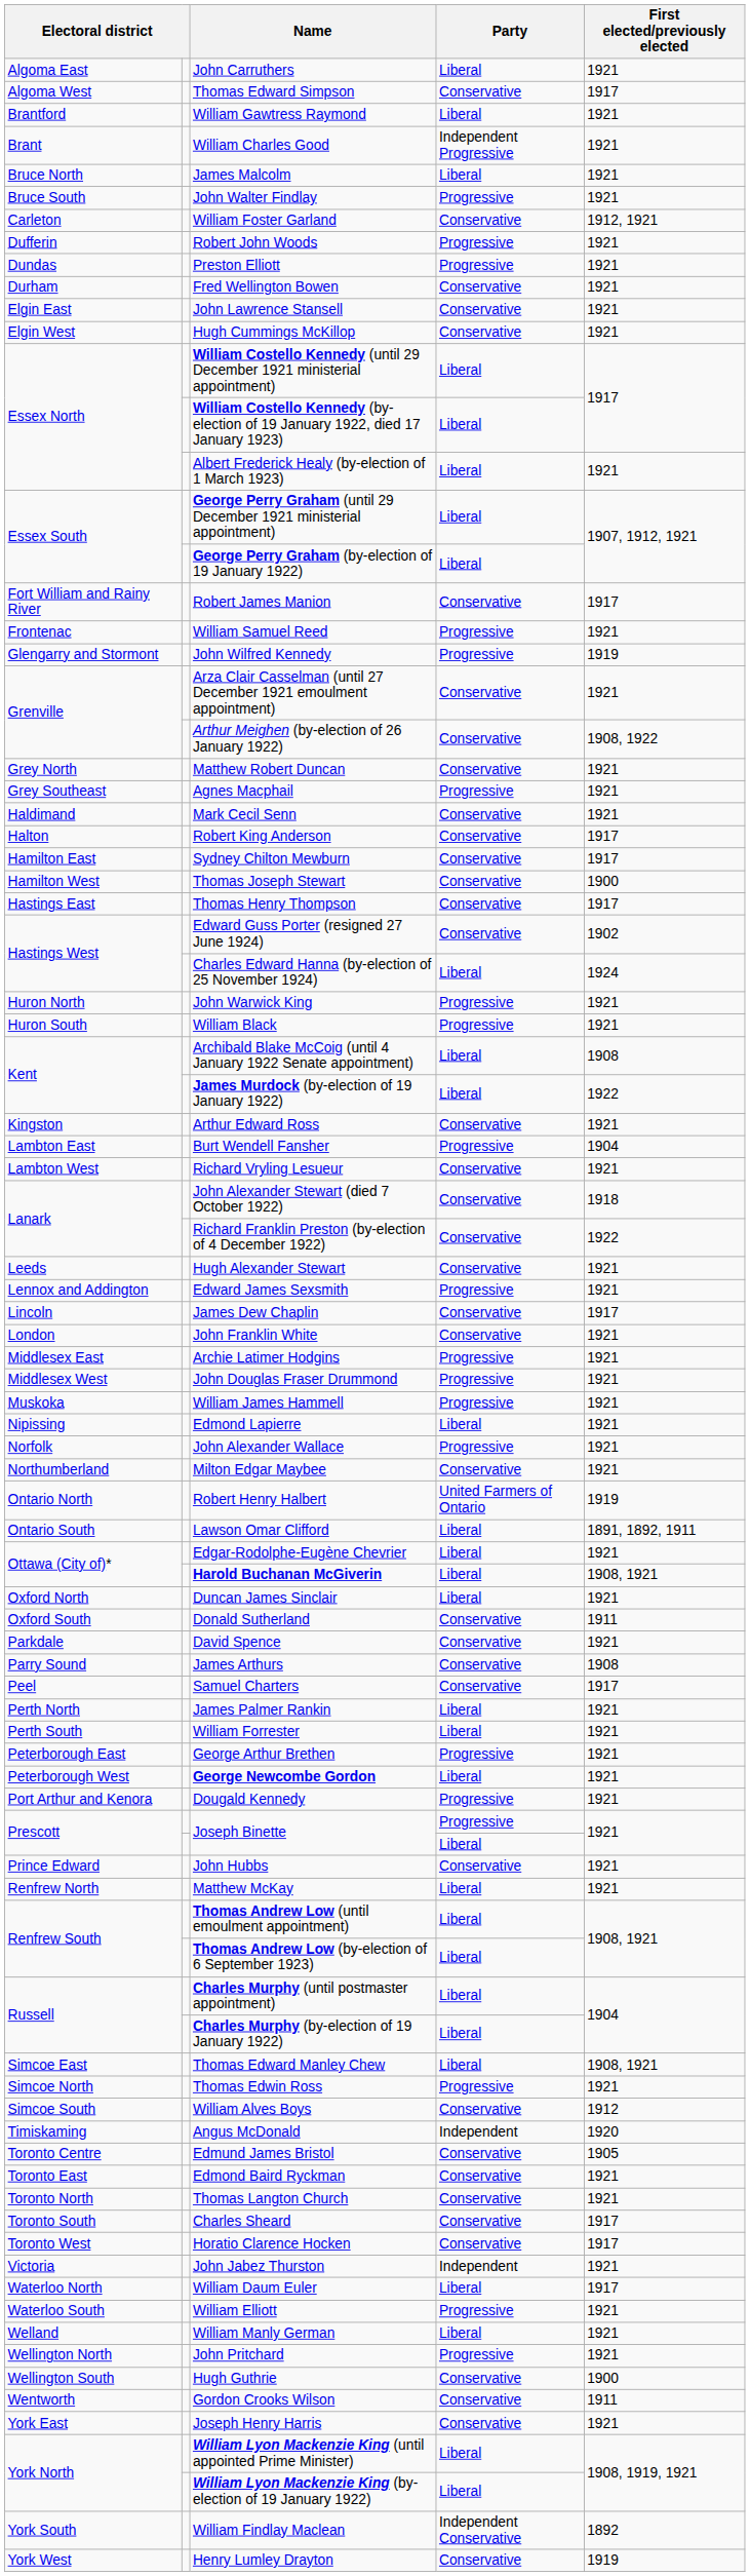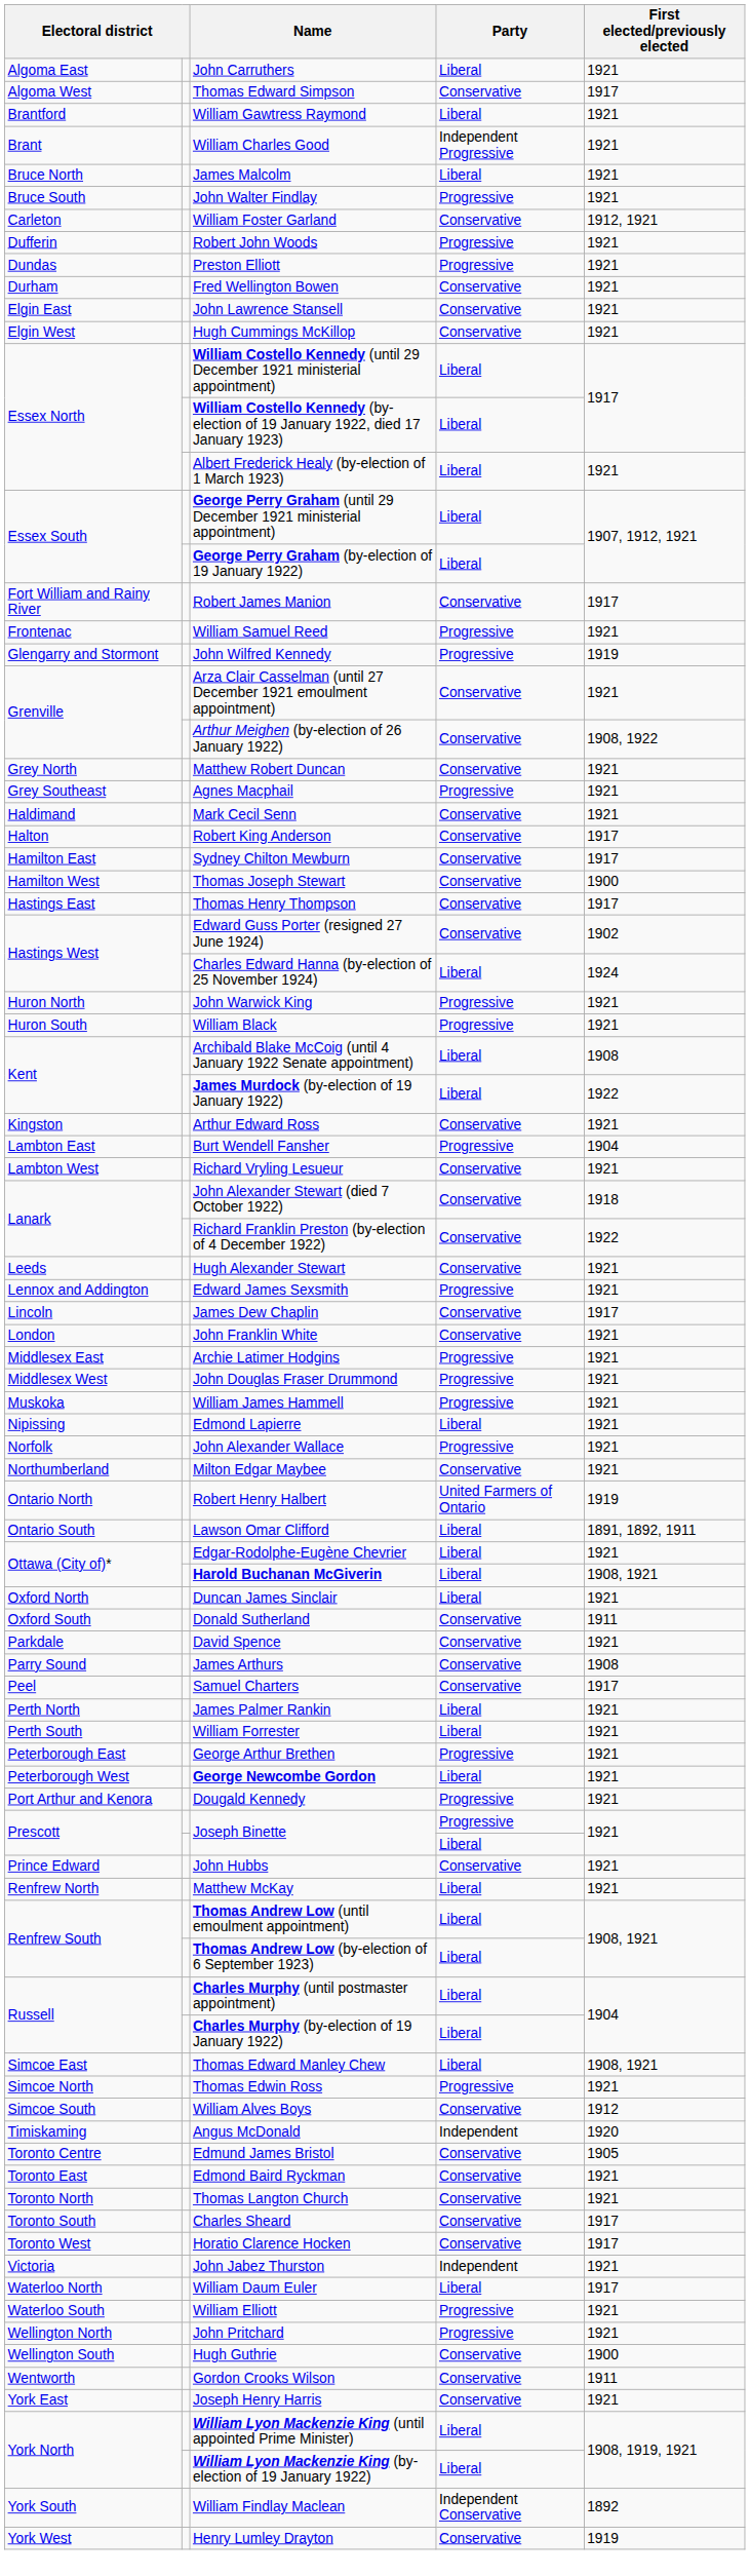 <table class="wikitable" width=95%>
 <tr>
 <th colspan=2 width=25%>Electoral district</th>
 <th>Name</th>
 <th width=20%>Party</th>
 <th>First elected/previously elected</th>
 </tr>
 <tr>
 <td width=24%><a href='#'>Algoma East</a></td>
 <td></td>
 <td><a href='#'>John Carruthers</a></td>
 <td><a href='#'>Liberal</a></td>
 <td>1921</td>
 </tr>
 <tr>
 <td><a href='#'>Algoma West</a></td>
 <td></td>
 <td><a href='#'>Thomas Edward Simpson</a></td>
 <td><a href='#'>Conservative</a></td>
 <td>1917</td>
 </tr>
 <tr>
 <td><a href='#'>Brantford</a></td>
 <td></td>
 <td><a href='#'>William Gawtress Raymond</a></td>
 <td><a href='#'>Liberal</a></td>
 <td>1921</td>
 </tr>
 <tr>
 <td><a href='#'>Brant</a></td>
 <td></td>
 <td><a href='#'>William Charles Good</a></td>
 <td>Independent <a href='#'>Progressive</a></td>
 <td>1921</td>
 </tr>
 <tr>
 <td><a href='#'>Bruce North</a></td>
 <td></td>
 <td><a href='#'>James Malcolm</a></td>
 <td><a href='#'>Liberal</a></td>
 <td>1921</td>
 </tr>
 <tr>
 <td><a href='#'>Bruce South</a></td>
 <td></td>
 <td><a href='#'>John Walter Findlay</a></td>
 <td><a href='#'>Progressive</a></td>
 <td>1921</td>
 </tr>
 <tr>
 <td><a href='#'>Carleton</a></td>
 <td></td>
 <td><a href='#'>William Foster Garland</a></td>
 <td><a href='#'>Conservative</a></td>
 <td>1912, 1921</td>
 </tr>
 <tr>
 <td><a href='#'>Dufferin</a></td>
 <td></td>
 <td><a href='#'>Robert John Woods</a></td>
 <td><a href='#'>Progressive</a></td>
 <td>1921</td>
 </tr>
 <tr>
 <td><a href='#'>Dundas</a></td>
 <td></td>
 <td><a href='#'>Preston Elliott</a></td>
 <td><a href='#'>Progressive</a></td>
 <td>1921</td>
 </tr>
 <tr>
 <td><a href='#'>Durham</a></td>
 <td></td>
 <td><a href='#'>Fred Wellington Bowen</a></td>
 <td><a href='#'>Conservative</a></td>
 <td>1921</td>
 </tr>
 <tr>
 <td><a href='#'>Elgin East</a></td>
 <td></td>
 <td><a href='#'>John Lawrence Stansell</a></td>
 <td><a href='#'>Conservative</a></td>
 <td>1921</td>
 </tr>
 <tr>
 <td><a href='#'>Elgin West</a></td>
 <td></td>
 <td><a href='#'>Hugh Cummings McKillop</a></td>
 <td><a href='#'>Conservative</a></td>
 <td>1921</td>
 </tr>
 <tr>
 <td rowspan=3><a href='#'>Essex North</a></td>
 <td></td>
 <td><strong><a href='#'>William Costello Kennedy</a></strong> (until 29 December 1921 ministerial appointment)</td>
 <td><a href='#'>Liberal</a></td>
 <td rowspan=2>1917</td>
 </tr>
 <tr>
 <td></td>
 <td><strong><a href='#'>William Costello Kennedy</a></strong> (by-election of 19 January 1922, died 17 January 1923)</td>
 <td><a href='#'>Liberal</a></td>
 </tr>
 <tr>
 <td></td>
 <td><a href='#'>Albert Frederick Healy</a> (by-election of 1 March 1923)</td>
 <td><a href='#'>Liberal</a></td>
 <td>1921</td>
 </tr>
 <tr>
 <td rowspan=2><a href='#'>Essex South</a></td>
 <td></td>
 <td><strong><a href='#'>George Perry Graham</a></strong> (until 29 December 1921 ministerial appointment)</td>
 <td><a href='#'>Liberal</a></td>
 <td rowspan=2>1907, 1912, 1921</td>
 </tr>
 <tr>
 <td></td>
 <td><strong><a href='#'>George Perry Graham</a></strong> (by-election of 19 January 1922)</td>
 <td><a href='#'>Liberal</a></td>
 </tr>
 <tr>
 <td><a href='#'>Fort William and Rainy River</a></td>
 <td></td>
 <td><a href='#'>Robert James Manion</a></td>
 <td><a href='#'>Conservative</a></td>
 <td>1917</td>
 </tr>
 <tr>
 <td><a href='#'>Frontenac</a></td>
 <td></td>
 <td><a href='#'>William Samuel Reed</a></td>
 <td><a href='#'>Progressive</a></td>
 <td>1921</td>
 </tr>
 <tr>
 <td><a href='#'>Glengarry and Stormont</a></td>
 <td></td>
 <td><a href='#'>John Wilfred Kennedy</a></td>
 <td><a href='#'>Progressive</a></td>
 <td>1919</td>
 </tr>
 <tr>
 <td rowspan=2><a href='#'>Grenville</a></td>
 <td></td>
 <td><a href='#'>Arza Clair Casselman</a> (until 27 December 1921 emoulment appointment)</td>
 <td><a href='#'>Conservative</a></td>
 <td>1921</td>
 </tr>
 <tr>
 <td></td>
 <td><em><a href='#'>Arthur Meighen</a></em> (by-election of 26 January 1922)</td>
 <td><a href='#'>Conservative</a></td>
 <td>1908, 1922</td>
 </tr>
 <tr>
 <td><a href='#'>Grey North</a></td>
 <td></td>
 <td><a href='#'>Matthew Robert Duncan</a></td>
 <td><a href='#'>Conservative</a></td>
 <td>1921</td>
 </tr>
 <tr>
 <td><a href='#'>Grey Southeast</a></td>
 <td></td>
 <td><a href='#'>Agnes Macphail</a></td>
 <td><a href='#'>Progressive</a></td>
 <td>1921</td>
 </tr>
 <tr>
 <td><a href='#'>Haldimand</a></td>
 <td></td>
 <td><a href='#'>Mark Cecil Senn</a></td>
 <td><a href='#'>Conservative</a></td>
 <td>1921</td>
 </tr>
 <tr>
 <td><a href='#'>Halton</a></td>
 <td></td>
 <td><a href='#'>Robert King Anderson</a></td>
 <td><a href='#'>Conservative</a></td>
 <td>1917</td>
 </tr>
 <tr>
 <td><a href='#'>Hamilton East</a></td>
 <td></td>
 <td><a href='#'>Sydney Chilton Mewburn</a></td>
 <td><a href='#'>Conservative</a></td>
 <td>1917</td>
 </tr>
 <tr>
 <td><a href='#'>Hamilton West</a></td>
 <td></td>
 <td><a href='#'>Thomas Joseph Stewart</a></td>
 <td><a href='#'>Conservative</a></td>
 <td>1900</td>
 </tr>
 <tr>
 <td><a href='#'>Hastings East</a></td>
 <td></td>
 <td><a href='#'>Thomas Henry Thompson</a></td>
 <td><a href='#'>Conservative</a></td>
 <td>1917</td>
 </tr>
 <tr>
 <td rowspan=2><a href='#'>Hastings West</a></td>
 <td></td>
 <td><a href='#'>Edward Guss Porter</a> (resigned 27 June 1924)</td>
 <td><a href='#'>Conservative</a></td>
 <td>1902</td>
 </tr>
 <tr>
 <td></td>
 <td><a href='#'>Charles Edward Hanna</a> (by-election of 25 November 1924)</td>
 <td><a href='#'>Liberal</a></td>
 <td>1924</td>
 </tr>
 <tr>
 <td><a href='#'>Huron North</a></td>
 <td></td>
 <td><a href='#'>John Warwick King</a></td>
 <td><a href='#'>Progressive</a></td>
 <td>1921</td>
 </tr>
 <tr>
 <td><a href='#'>Huron South</a></td>
 <td></td>
 <td><a href='#'>William Black</a></td>
 <td><a href='#'>Progressive</a></td>
 <td>1921</td>
 </tr>
 <tr>
 <td rowspan=2><a href='#'>Kent</a></td>
 <td></td>
 <td><a href='#'>Archibald Blake McCoig</a> (until 4 January 1922 Senate appointment)</td>
 <td><a href='#'>Liberal</a></td>
 <td>1908</td>
 </tr>
 <tr>
 <td></td>
 <td><strong><a href='#'>James Murdock</a></strong> (by-election of 19 January 1922)</td>
 <td><a href='#'>Liberal</a></td>
 <td>1922</td>
 </tr>
 <tr>
 <td><a href='#'>Kingston</a></td>
 <td></td>
 <td><a href='#'>Arthur Edward Ross</a></td>
 <td><a href='#'>Conservative</a></td>
 <td>1921</td>
 </tr>
 <tr>
 <td><a href='#'>Lambton East</a></td>
 <td></td>
 <td><a href='#'>Burt Wendell Fansher</a></td>
 <td><a href='#'>Progressive</a></td>
 <td>1904</td>
 </tr>
 <tr>
 <td><a href='#'>Lambton West</a></td>
 <td></td>
 <td><a href='#'>Richard Vryling Lesueur</a></td>
 <td><a href='#'>Conservative</a></td>
 <td>1921</td>
 </tr>
 <tr>
 <td rowspan=2><a href='#'>Lanark</a></td>
 <td></td>
 <td><a href='#'>John Alexander Stewart</a> (died 7 October 1922)</td>
 <td><a href='#'>Conservative</a></td>
 <td>1918</td>
 </tr>
 <tr>
 <td></td>
 <td><a href='#'>Richard Franklin Preston</a> (by-election of 4 December 1922)</td>
 <td><a href='#'>Conservative</a></td>
 <td>1922</td>
 </tr>
 <tr>
 <td><a href='#'>Leeds</a></td>
 <td></td>
 <td><a href='#'>Hugh Alexander Stewart</a></td>
 <td><a href='#'>Conservative</a></td>
 <td>1921</td>
 </tr>
 <tr>
 <td><a href='#'>Lennox and Addington</a></td>
 <td></td>
 <td><a href='#'>Edward James Sexsmith</a></td>
 <td><a href='#'>Progressive</a></td>
 <td>1921</td>
 </tr>
 <tr>
 <td><a href='#'>Lincoln</a></td>
 <td></td>
 <td><a href='#'>James Dew Chaplin</a></td>
 <td><a href='#'>Conservative</a></td>
 <td>1917</td>
 </tr>
 <tr>
 <td><a href='#'>London</a></td>
 <td></td>
 <td><a href='#'>John Franklin White</a></td>
 <td><a href='#'>Conservative</a></td>
 <td>1921</td>
 </tr>
 <tr>
 <td><a href='#'>Middlesex East</a></td>
 <td></td>
 <td><a href='#'>Archie Latimer Hodgins</a></td>
 <td><a href='#'>Progressive</a></td>
 <td>1921</td>
 </tr>
 <tr>
 <td><a href='#'>Middlesex West</a></td>
 <td></td>
 <td><a href='#'>John Douglas Fraser Drummond</a></td>
 <td><a href='#'>Progressive</a></td>
 <td>1921</td>
 </tr>
 <tr>
 <td><a href='#'>Muskoka</a></td>
 <td></td>
 <td><a href='#'>William James Hammell</a></td>
 <td><a href='#'>Progressive</a></td>
 <td>1921</td>
 </tr>
 <tr>
 <td><a href='#'>Nipissing</a></td>
 <td></td>
 <td><a href='#'>Edmond Lapierre</a></td>
 <td><a href='#'>Liberal</a></td>
 <td>1921</td>
 </tr>
 <tr>
 <td><a href='#'>Norfolk</a></td>
 <td></td>
 <td><a href='#'>John Alexander Wallace</a></td>
 <td><a href='#'>Progressive</a></td>
 <td>1921</td>
 </tr>
 <tr>
 <td><a href='#'>Northumberland</a></td>
 <td></td>
 <td><a href='#'>Milton Edgar Maybee</a></td>
 <td><a href='#'>Conservative</a></td>
 <td>1921</td>
 </tr>
 <tr>
 <td><a href='#'>Ontario North</a></td>
 <td></td>
 <td><a href='#'>Robert Henry Halbert</a></td>
 <td><a href='#'>United Farmers of Ontario</a></td>
 <td>1919</td>
 </tr>
 <tr>
 <td><a href='#'>Ontario South</a></td>
 <td></td>
 <td><a href='#'>Lawson Omar Clifford</a></td>
 <td><a href='#'>Liberal</a></td>
 <td>1891, 1892, 1911</td>
 </tr>
 <tr>
 <td rowspan=2><a href='#'>Ottawa (City of)</a>*</td>
 <td></td>
 <td><a href='#'>Edgar-Rodolphe-Eugène Chevrier</a></td>
 <td><a href='#'>Liberal</a></td>
 <td>1921</td>
 </tr>
 <tr>
 <td></td>
 <td><strong><a href='#'>Harold Buchanan McGiverin</a></strong></td>
 <td><a href='#'>Liberal</a></td>
 <td>1908, 1921</td>
 </tr>
 <tr>
 <td><a href='#'>Oxford North</a></td>
 <td></td>
 <td><a href='#'>Duncan James Sinclair</a></td>
 <td><a href='#'>Liberal</a></td>
 <td>1921</td>
 </tr>
 <tr>
 <td><a href='#'>Oxford South</a></td>
 <td></td>
 <td><a href='#'>Donald Sutherland</a></td>
 <td><a href='#'>Conservative</a></td>
 <td>1911</td>
 </tr>
 <tr>
 <td><a href='#'>Parkdale</a></td>
 <td></td>
 <td><a href='#'>David Spence</a></td>
 <td><a href='#'>Conservative</a></td>
 <td>1921</td>
 </tr>
 <tr>
 <td><a href='#'>Parry Sound</a></td>
 <td></td>
 <td><a href='#'>James Arthurs</a></td>
 <td><a href='#'>Conservative</a></td>
 <td>1908</td>
 </tr>
 <tr>
 <td><a href='#'>Peel</a></td>
 <td></td>
 <td><a href='#'>Samuel Charters</a></td>
 <td><a href='#'>Conservative</a></td>
 <td>1917</td>
 </tr>
 <tr>
 <td><a href='#'>Perth North</a></td>
 <td></td>
 <td><a href='#'>James Palmer Rankin</a></td>
 <td><a href='#'>Liberal</a></td>
 <td>1921</td>
 </tr>
 <tr>
 <td><a href='#'>Perth South</a></td>
 <td></td>
 <td><a href='#'>William Forrester</a></td>
 <td><a href='#'>Liberal</a></td>
 <td>1921</td>
 </tr>
 <tr>
 <td><a href='#'>Peterborough East</a></td>
 <td></td>
 <td><a href='#'>George Arthur Brethen</a></td>
 <td><a href='#'>Progressive</a></td>
 <td>1921</td>
 </tr>
 <tr>
 <td><a href='#'>Peterborough West</a></td>
 <td></td>
 <td><strong><a href='#'>George Newcombe Gordon</a></strong></td>
 <td><a href='#'>Liberal</a></td>
 <td>1921</td>
 </tr>
 <tr>
 <td><a href='#'>Port Arthur and Kenora</a></td>
 <td></td>
 <td><a href='#'>Dougald Kennedy</a></td>
 <td><a href='#'>Progressive</a></td>
 <td>1921</td>
 </tr>
 <tr>
 <td rowspan=2><a href='#'>Prescott</a></td>
 <td></td>
 <td rowspan=2><a href='#'>Joseph Binette</a></td>
 <td><a href='#'>Progressive</a></td>
 <td rowspan=2>1921</td>
 </tr>
 <tr>
 <td></td>
 <td><a href='#'>Liberal</a></td>
 </tr>
 <tr>
 <td><a href='#'>Prince Edward</a></td>
 <td></td>
 <td><a href='#'>John Hubbs</a></td>
 <td><a href='#'>Conservative</a></td>
 <td>1921</td>
 </tr>
 <tr>
 <td><a href='#'>Renfrew North</a></td>
 <td></td>
 <td><a href='#'>Matthew McKay</a></td>
 <td><a href='#'>Liberal</a></td>
 <td>1921</td>
 </tr>
 <tr>
 <td rowspan=2><a href='#'>Renfrew South</a></td>
 <td></td>
 <td><strong><a href='#'>Thomas Andrew Low</a></strong> (until emoulment appointment)</td>
 <td><a href='#'>Liberal</a></td>
 <td rowspan=2>1908, 1921</td>
 </tr>
 <tr>
 <td></td>
 <td><strong><a href='#'>Thomas Andrew Low</a></strong> (by-election of 6 September 1923)</td>
 <td><a href='#'>Liberal</a></td>
 </tr>
 <tr>
 <td rowspan=2><a href='#'>Russell</a></td>
 <td></td>
 <td><strong><a href='#'>Charles Murphy</a></strong> (until postmaster appointment)</td>
 <td><a href='#'>Liberal</a></td>
 <td rowspan=2>1904</td>
 </tr>
 <tr>
 <td></td>
 <td><strong><a href='#'>Charles Murphy</a></strong> (by-election of 19 January 1922)</td>
 <td><a href='#'>Liberal</a></td>
 </tr>
 <tr>
 <td><a href='#'>Simcoe East</a></td>
 <td></td>
 <td><a href='#'>Thomas Edward Manley Chew</a></td>
 <td><a href='#'>Liberal</a></td>
 <td>1908, 1921</td>
 </tr>
 <tr>
 <td><a href='#'>Simcoe North</a></td>
 <td></td>
 <td><a href='#'>Thomas Edwin Ross</a></td>
 <td><a href='#'>Progressive</a></td>
 <td>1921</td>
 </tr>
 <tr>
 <td><a href='#'>Simcoe South</a></td>
 <td></td>
 <td><a href='#'>William Alves Boys</a></td>
 <td><a href='#'>Conservative</a></td>
 <td>1912</td>
 </tr>
 <tr>
 <td><a href='#'>Timiskaming</a></td>
 <td></td>
 <td><a href='#'>Angus McDonald</a></td>
 <td>Independent</td>
 <td>1920</td>
 </tr>
 <tr>
 <td><a href='#'>Toronto Centre</a></td>
 <td></td>
 <td><a href='#'>Edmund James Bristol</a></td>
 <td><a href='#'>Conservative</a></td>
 <td>1905</td>
 </tr>
 <tr>
 <td><a href='#'>Toronto East</a></td>
 <td></td>
 <td><a href='#'>Edmond Baird Ryckman</a></td>
 <td><a href='#'>Conservative</a></td>
 <td>1921</td>
 </tr>
 <tr>
 <td><a href='#'>Toronto North</a></td>
 <td></td>
 <td><a href='#'>Thomas Langton Church</a></td>
 <td><a href='#'>Conservative</a></td>
 <td>1921</td>
 </tr>
 <tr>
 <td><a href='#'>Toronto South</a></td>
 <td></td>
 <td><a href='#'>Charles Sheard</a></td>
 <td><a href='#'>Conservative</a></td>
 <td>1917</td>
 </tr>
 <tr>
 <td><a href='#'>Toronto West</a></td>
 <td></td>
 <td><a href='#'>Horatio Clarence Hocken</a></td>
 <td><a href='#'>Conservative</a></td>
 <td>1917</td>
 </tr>
 <tr>
 <td><a href='#'>Victoria</a></td>
 <td></td>
 <td><a href='#'>John Jabez Thurston</a></td>
 <td>Independent</td>
 <td>1921</td>
 </tr>
 <tr>
 <td><a href='#'>Waterloo North</a></td>
 <td></td>
 <td><a href='#'>William Daum Euler</a></td>
 <td><a href='#'>Liberal</a></td>
 <td>1917</td>
 </tr>
 <tr>
 <td><a href='#'>Waterloo South</a></td>
 <td></td>
 <td><a href='#'>William Elliott</a></td>
 <td><a href='#'>Progressive</a></td>
 <td>1921</td>
 </tr>
 <tr>
-<td><a href='#'>Welland</a></td>
-<td></td>
-<td><a href='#'>William Manly German</a></td>
-<td><a href='#'>Liberal</a></td>
-<td>1921</td>
-</tr>
-<tr>
 <td><a href='#'>Wellington North</a></td>
 <td></td>
 <td><a href='#'>John Pritchard</a></td>
 <td><a href='#'>Progressive</a></td>
 <td>1921</td>
 </tr>
 <tr>
 <td><a href='#'>Wellington South</a></td>
 <td></td>
 <td><a href='#'>Hugh Guthrie</a></td>
 <td><a href='#'>Conservative</a></td>
 <td>1900</td>
 </tr>
 <tr>
 <td><a href='#'>Wentworth</a></td>
 <td></td>
 <td><a href='#'>Gordon Crooks Wilson</a></td>
 <td><a href='#'>Conservative</a></td>
 <td>1911</td>
 </tr>
 <tr>
 <td><a href='#'>York East</a></td>
 <td></td>
 <td><a href='#'>Joseph Henry Harris</a></td>
 <td><a href='#'>Conservative</a></td>
 <td>1921</td>
 </tr>
 <tr>
 <td rowspan=2><a href='#'>York North</a></td>
 <td></td>
 <td><strong><em><a href='#'>William Lyon Mackenzie King</a></em></strong> (until appointed Prime Minister)</td>
 <td><a href='#'>Liberal</a></td>
 <td rowspan=2>1908, 1919, 1921</td>
 </tr>
 <tr>
 <td></td>
 <td><strong><em><a href='#'>William Lyon Mackenzie King</a></em></strong> (by-election of 19 January 1922)</td>
 <td><a href='#'>Liberal</a></td>
 </tr>
 <tr>
 <td><a href='#'>York South</a></td>
 <td></td>
 <td><a href='#'>William Findlay Maclean</a></td>
 <td>Independent <a href='#'>Conservative</a></td>
 <td>1892</td>
 </tr>
 <tr>
 <td><a href='#'>York West</a></td>
 <td></td>
 <td><a href='#'>Henry Lumley Drayton</a></td>
 <td><a href='#'>Conservative</a></td>
 <td>1919</td>
 </tr>
 </table>
